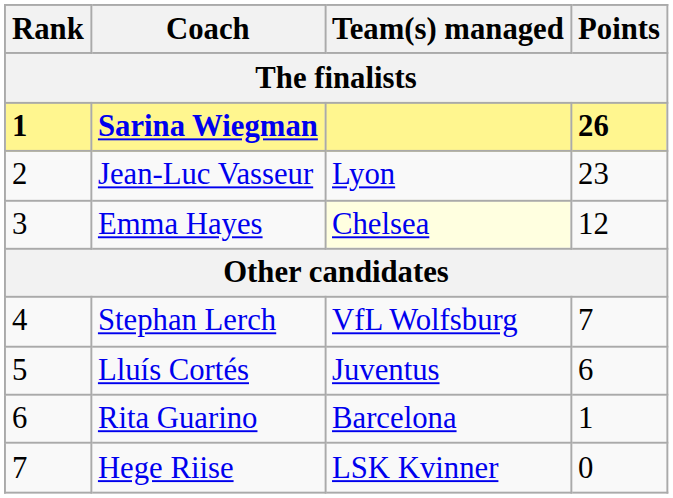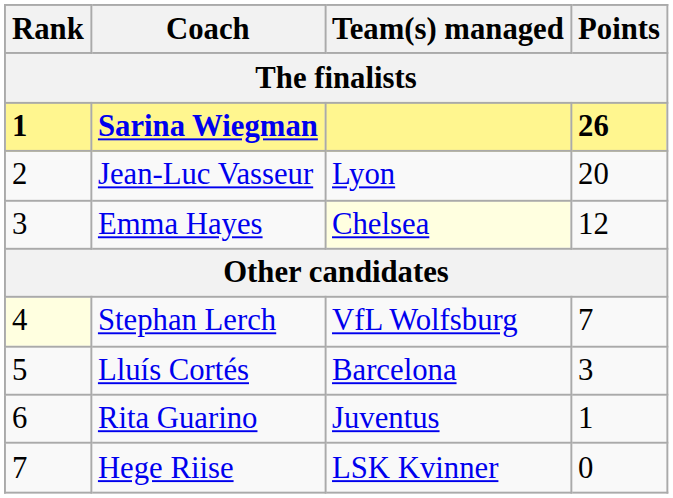 <table class="wikitable">
 <tr>
 <th>Rank</th>
 <th>Coach</th>
 <th>Team(s) managed</th>
 <th>Points</th>
 </tr>
 <tr>
 <th colspan="5">The finalists</th>
 </tr>
 <tr style="background-color: #FFF68F; font-weight: bold;">
 <td>1</td>
 <td> <a href='#'>Sarina Wiegman</a></td>
 <td></td>
 <td>26</td>
 </tr>
 <tr>
 <td>2</td>
 <td> <a href='#'>Jean-Luc Vasseur</a></td>
 <td> <a href='#'>Lyon</a></td>
-<td>23</td>
+<td>20</td>
 </tr>
 <tr>
 <td>3</td>
 <td> <a href='#'>Emma Hayes</a></td>
 <td style="background: lightyellow;"> <a href='#'>Chelsea</a></td>
 <td>12</td>
 </tr>
 <tr>
 <th colspan="5">Other candidates</th>
 </tr>
 <tr>
-<td>4</td>
+<td style="background: lightyellow;">4</td>
 <td> <a href='#'>Stephan Lerch</a></td>
 <td> <a href='#'>VfL Wolfsburg</a></td>
 <td>7</td>
 </tr>
 <tr>
 <td>5</td>
 <td> <a href='#'>Lluís Cortés</a></td>
-<td> <a href='#'>Juventus</a></td>
-<td>6</td>
+<td> <a href='#'>Barcelona</a></td>
+<td>3</td>
 </tr>
 <tr>
 <td>6</td>
 <td> <a href='#'>Rita Guarino</a></td>
-<td> <a href='#'>Barcelona</a></td>
+<td> <a href='#'>Juventus</a></td>
 <td>1</td>
 </tr>
 <tr>
 <td>7</td>
 <td> <a href='#'>Hege Riise</a></td>
 <td> <a href='#'>LSK Kvinner</a></td>
 <td>0</td>
 </tr>
 </table>
